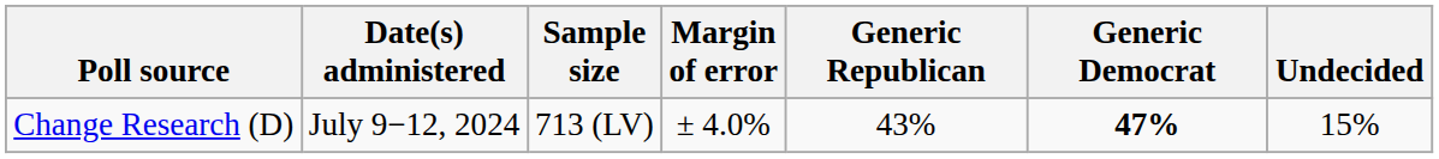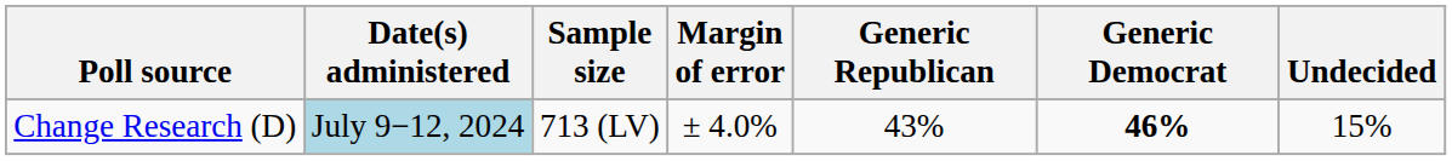 <table class="wikitable" style="font-size:90%;text-align:center;">
 <tr valign=bottom>
 <th>Poll source</th>
 <th>Date(s)<br>administered</th>
 <th>Sample<br>size</th>
 <th>Margin<br>of error</th>
 <th style="width:100px;">Generic<br>Republican</th>
 <th style="width:100px;">Generic<br>Democrat</th>
 <th>Undecided</th>
 </tr>
 <tr>
 <td style="text-align:left;"><a href='#'>Change Research</a> (D)</td>
-<td data-sort-value="2024-07-12">July 9−12, 2024</td>
+<td data-sort-value="2024-07-12" style="background: lightblue;">July 9−12, 2024</td>
 <td>713 (LV)</td>
 <td>± 4.0%</td>
 <td>43%</td>
-<td><strong>47%</strong></td>
+<td><strong>46%</strong></td>
 <td>15%</td>
 </tr>
 </table>
